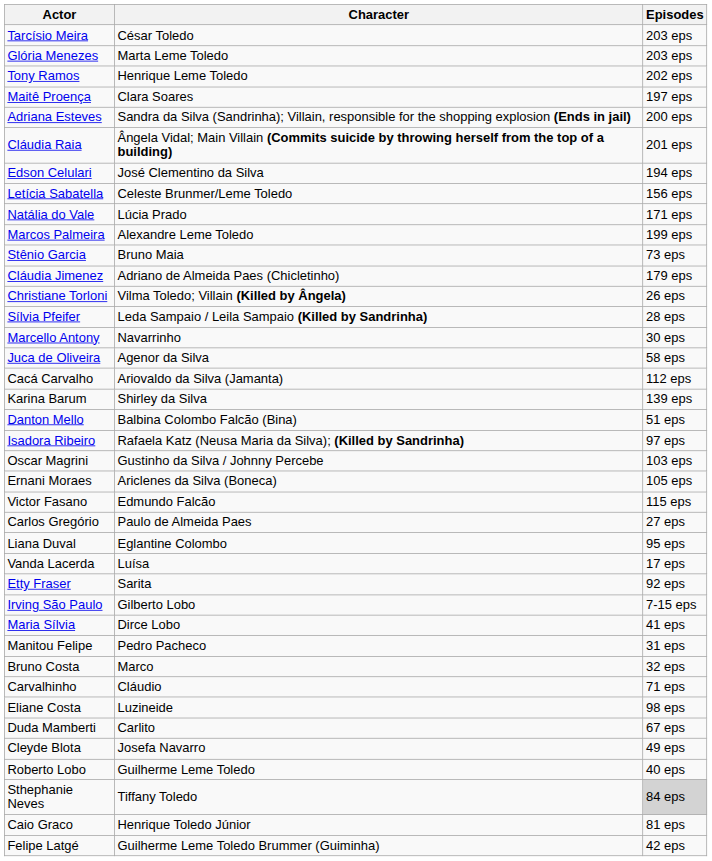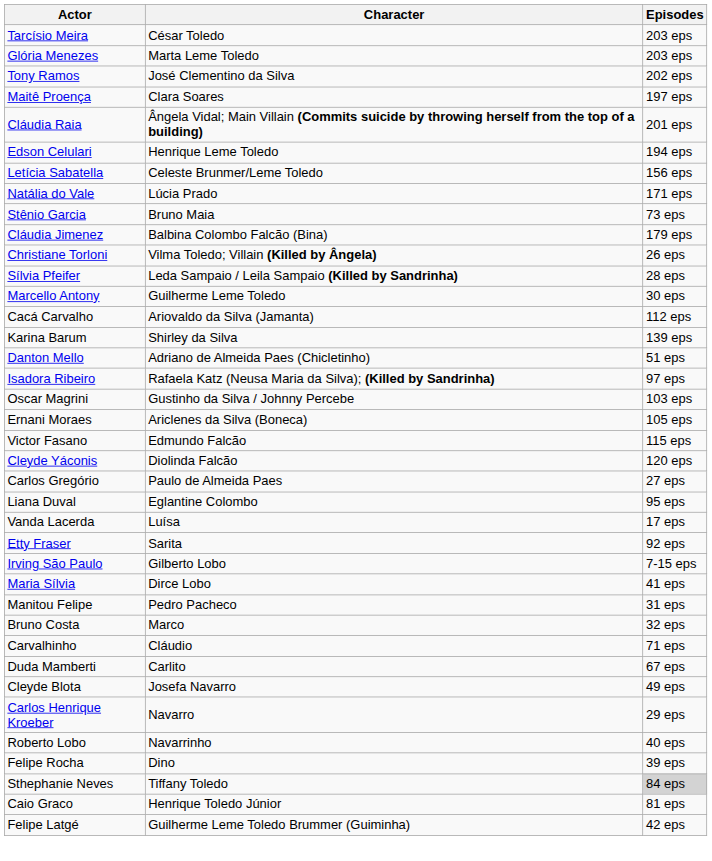 <table class="wikitable sortable">
 <tr>
 <th>Actor</th>
 <th>Character</th>
 <th>Episodes</th>
 </tr>
 <tr>
 <td><a href='#'>Tarcísio Meira</a></td>
 <td>César Toledo</td>
 <td>203 eps</td>
 </tr>
 <tr>
 <td><a href='#'>Glória Menezes</a></td>
 <td>Marta Leme Toledo</td>
 <td>203 eps</td>
 </tr>
 <tr>
 <td><a href='#'>Tony Ramos</a></td>
-<td>Henrique Leme Toledo</td>
+<td>José Clementino da Silva</td>
 <td>202 eps</td>
 </tr>
 <tr>
 <td><a href='#'>Maitê Proença</a></td>
 <td>Clara Soares</td>
 <td>197 eps</td>
 </tr>
 <tr>
-<td><a href='#'>Adriana Esteves</a></td>
-<td>Sandra da Silva (Sandrinha); Villain, responsible for the shopping explosion <strong>(Ends in jail)</strong></td>
-<td>200 eps</td>
-</tr>
-<tr>
 <td><a href='#'>Cláudia Raia</a></td>
 <td>Ângela Vidal; Main Villain <strong>(Commits suicide by throwing herself from the top of a building)</strong></td>
 <td>201 eps</td>
 </tr>
 <tr>
 <td><a href='#'>Edson Celulari</a></td>
-<td>José Clementino da Silva</td>
+<td>Henrique Leme Toledo</td>
 <td>194 eps</td>
 </tr>
 <tr>
 <td><a href='#'>Letícia Sabatella</a></td>
 <td>Celeste Brunmer/Leme Toledo</td>
 <td>156 eps</td>
 </tr>
 <tr>
 <td><a href='#'>Natália do Vale</a></td>
 <td>Lúcia Prado</td>
 <td>171 eps</td>
 </tr>
 <tr>
-<td><a href='#'>Marcos Palmeira</a></td>
-<td>Alexandre Leme Toledo</td>
-<td>199 eps</td>
-</tr>
-<tr>
 <td><a href='#'>Stênio Garcia</a></td>
 <td>Bruno Maia</td>
 <td>73 eps</td>
 </tr>
 <tr>
 <td><a href='#'>Cláudia Jimenez</a></td>
-<td>Adriano de Almeida Paes (Chicletinho)</td>
+<td>Balbina Colombo Falcão (Bina)</td>
 <td>179 eps</td>
 </tr>
 <tr>
 <td><a href='#'>Christiane Torloni</a></td>
 <td>Vilma Toledo; Villain <strong>(Killed by Ângela)</strong></td>
 <td>26 eps</td>
 </tr>
 <tr>
 <td><a href='#'>Sílvia Pfeifer</a></td>
 <td>Leda Sampaio / Leila Sampaio <strong>(Killed by Sandrinha)</strong></td>
 <td>28 eps</td>
 </tr>
 <tr>
 <td><a href='#'>Marcello Antony</a></td>
-<td>Navarrinho</td>
+<td>Guilherme Leme Toledo</td>
 <td>30 eps</td>
-</tr>
-<tr>
-<td><a href='#'>Juca de Oliveira</a></td>
-<td>Agenor da Silva</td>
-<td>58 eps</td>
 </tr>
 <tr>
 <td>Cacá Carvalho</td>
 <td>Ariovaldo da Silva (Jamanta)</td>
 <td>112 eps</td>
 </tr>
 <tr>
 <td>Karina Barum</td>
 <td>Shirley da Silva</td>
 <td>139 eps</td>
 </tr>
 <tr>
 <td><a href='#'>Danton Mello</a></td>
-<td>Balbina Colombo Falcão (Bina)</td>
+<td>Adriano de Almeida Paes (Chicletinho)</td>
 <td>51 eps</td>
 </tr>
 <tr>
 <td><a href='#'>Isadora Ribeiro</a></td>
 <td>Rafaela Katz (Neusa Maria da Silva); <strong>(Killed by Sandrinha)</strong></td>
 <td>97 eps</td>
 </tr>
 <tr>
 <td>Oscar Magrini</td>
 <td>Gustinho da Silva / Johnny Percebe</td>
 <td>103 eps</td>
 </tr>
 <tr>
 <td>Ernani Moraes</td>
 <td>Ariclenes da Silva (Boneca)</td>
 <td>105 eps</td>
 </tr>
 <tr>
 <td>Victor Fasano</td>
 <td>Edmundo Falcão</td>
 <td>115 eps</td>
+</tr>
+<tr>
+<td><a href='#'>Cleyde Yáconis</a></td>
+<td>Diolinda Falcão</td>
+<td>120 eps</td>
 </tr>
 <tr>
 <td>Carlos Gregório</td>
 <td>Paulo de Almeida Paes</td>
 <td>27 eps</td>
 </tr>
 <tr>
 <td>Liana Duval</td>
 <td>Eglantine Colombo</td>
 <td>95 eps</td>
 </tr>
 <tr>
 <td>Vanda Lacerda</td>
 <td>Luísa</td>
 <td>17 eps</td>
 </tr>
 <tr>
 <td><a href='#'>Etty Fraser</a></td>
 <td>Sarita</td>
 <td>92 eps</td>
 </tr>
 <tr>
 <td><a href='#'>Irving São Paulo</a></td>
 <td>Gilberto Lobo</td>
 <td>7-15 eps</td>
 </tr>
 <tr>
 <td><a href='#'>Maria Sílvia</a></td>
 <td>Dirce Lobo</td>
 <td>41 eps</td>
 </tr>
 <tr>
 <td>Manitou Felipe</td>
 <td>Pedro Pacheco</td>
 <td>31 eps</td>
 </tr>
 <tr>
 <td>Bruno Costa</td>
 <td>Marco</td>
 <td>32 eps</td>
 </tr>
 <tr>
 <td>Carvalhinho</td>
 <td>Cláudio</td>
 <td>71 eps</td>
 </tr>
 <tr>
-<td>Eliane Costa</td>
-<td>Luzineide</td>
-<td>98 eps</td>
-</tr>
-<tr>
 <td>Duda Mamberti</td>
 <td>Carlito</td>
 <td>67 eps</td>
 </tr>
 <tr>
 <td>Cleyde Blota</td>
 <td>Josefa Navarro</td>
 <td>49 eps</td>
 </tr>
 <tr>
+<td><a href='#'>Carlos Henrique Kroeber</a></td>
+<td>Navarro</td>
+<td>29 eps</td>
+</tr>
+<tr>
 <td>Roberto Lobo</td>
-<td>Guilherme Leme Toledo</td>
+<td>Navarrinho</td>
 <td>40 eps</td>
+</tr>
+<tr>
+<td>Felipe Rocha</td>
+<td>Dino</td>
+<td>39 eps</td>
 </tr>
 <tr>
 <td>Sthephanie Neves</td>
 <td>Tiffany Toledo</td>
 <td style="background: lightgrey;">84 eps</td>
 </tr>
 <tr>
 <td>Caio Graco</td>
 <td>Henrique Toledo Júnior</td>
 <td>81 eps</td>
 </tr>
 <tr>
 <td>Felipe Latgé</td>
 <td>Guilherme Leme Toledo Brummer (Guiminha)</td>
 <td>42 eps</td>
 </tr>
 </table>
